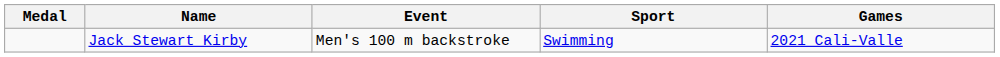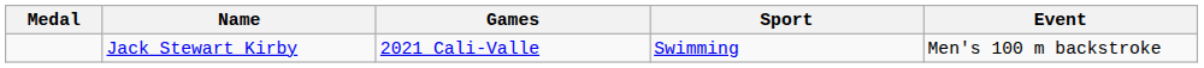 <table class="sortable wikitable">
 <tr>
 <th style="width:5em">Medal</th>
 <th style="width:15em">Name</th>
+<th style="width:15em">Games</th>
+<th style="width:15em">Sport</th>
 <th style="width:15em">Event</th>
-<th style="width:15em">Sport</th>
-<th style="width:15em">Games</th>
 </tr>
 <tr>
 <td></td>
 <td><a href='#'>Jack Stewart Kirby</a></td>
+<td><a href='#'>2021 Cali-Valle</a></td>
+<td> <a href='#'>Swimming</a></td>
 <td>Men's 100 m backstroke</td>
-<td> <a href='#'>Swimming</a></td>
-<td><a href='#'>2021 Cali-Valle</a></td>
 </tr>
 </table>
